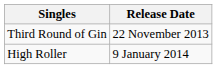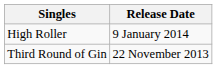 <table class="wikitable sortable">
 <tr>
 <th>Singles</th>
 <th>Release Date</th>
 </tr>
 <tr>
+<td>High Roller</td>
+<td>9 January 2014</td>
+</tr>
+<tr>
 <td>Third Round of Gin</td>
 <td>22 November 2013</td>
 </tr>
-<tr>
-<td>High Roller</td>
-<td>9 January 2014</td>
-</tr>
 </table>
